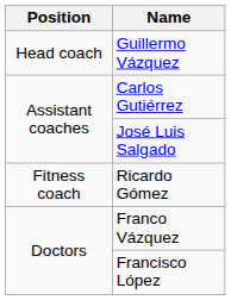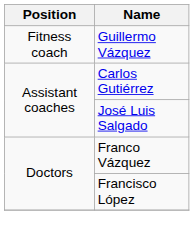 <table class="wikitable" style="text-align:center; font-size:100%; width:35%">
 <tr>
 <th>Position</th>
 <th>Name</th>
 </tr>
 <tr>
-<td>Head coach</td>
+<td>Fitness coach</td>
 <td align=left> <a href='#'>Guillermo Vázquez</a></td>
 </tr>
 <tr>
 <td rowspan=2>Assistant coaches</td>
 <td align=left> <a href='#'>Carlos Gutiérrez</a></td>
 </tr>
 <tr>
 <td align=left> <a href='#'>José Luis Salgado</a></td>
-</tr>
-<tr>
-<td>Fitness coach</td>
-<td align=left> Ricardo Gómez</td>
 </tr>
 <tr>
 <td rowspan=2>Doctors</td>
 <td align=left> Franco Vázquez</td>
 </tr>
 <tr>
 <td align=left> Francisco López</td>
 </tr>
 <tr>
 </tr>
 </table>
